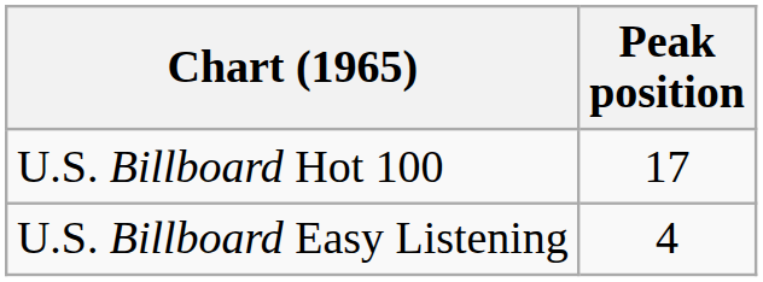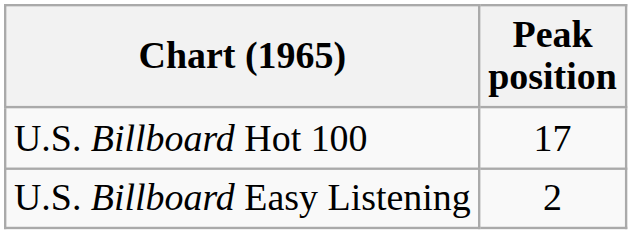 <table class="wikitable sortable">
 <tr>
 <th align="left">Chart (1965)</th>
 <th align="center">Peak<br>position</th>
 </tr>
 <tr>
 <td align="left">U.S. <em>Billboard</em> Hot 100</td>
 <td align="center">17</td>
 </tr>
 <tr>
 <td align="left">U.S. <em>Billboard</em> Easy Listening</td>
-<td align="center">4</td>
+<td align="center">2</td>
 </tr>
 </table>
